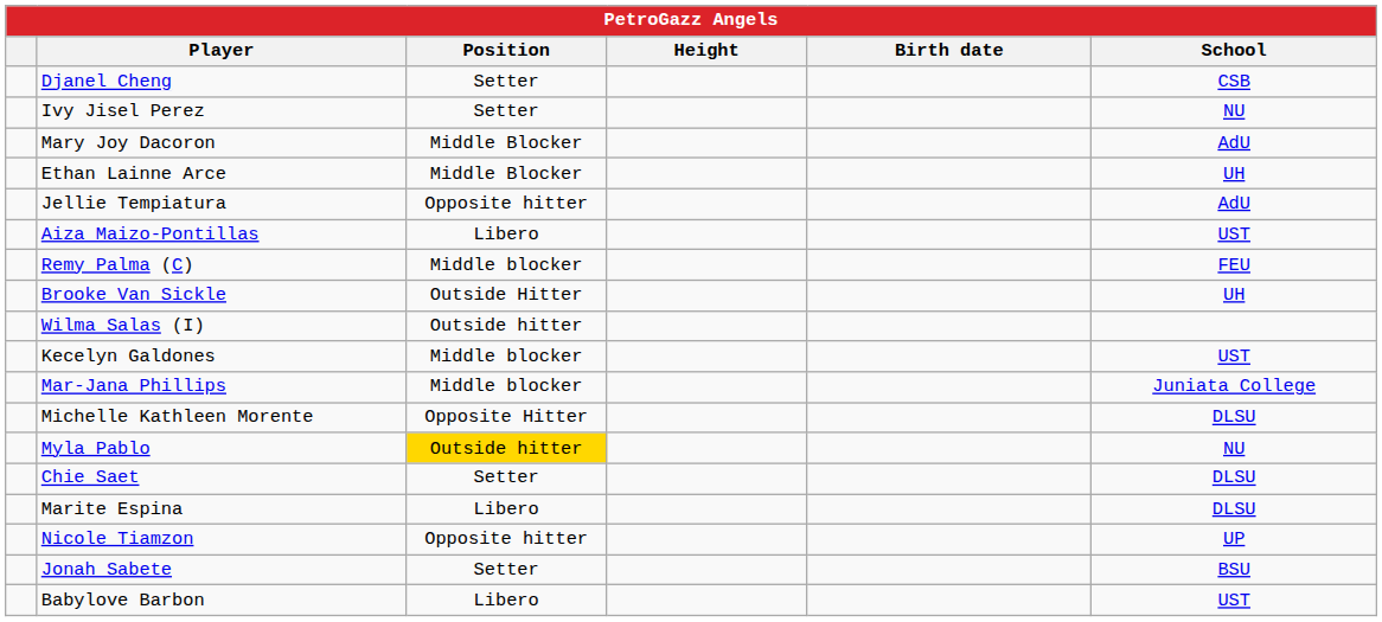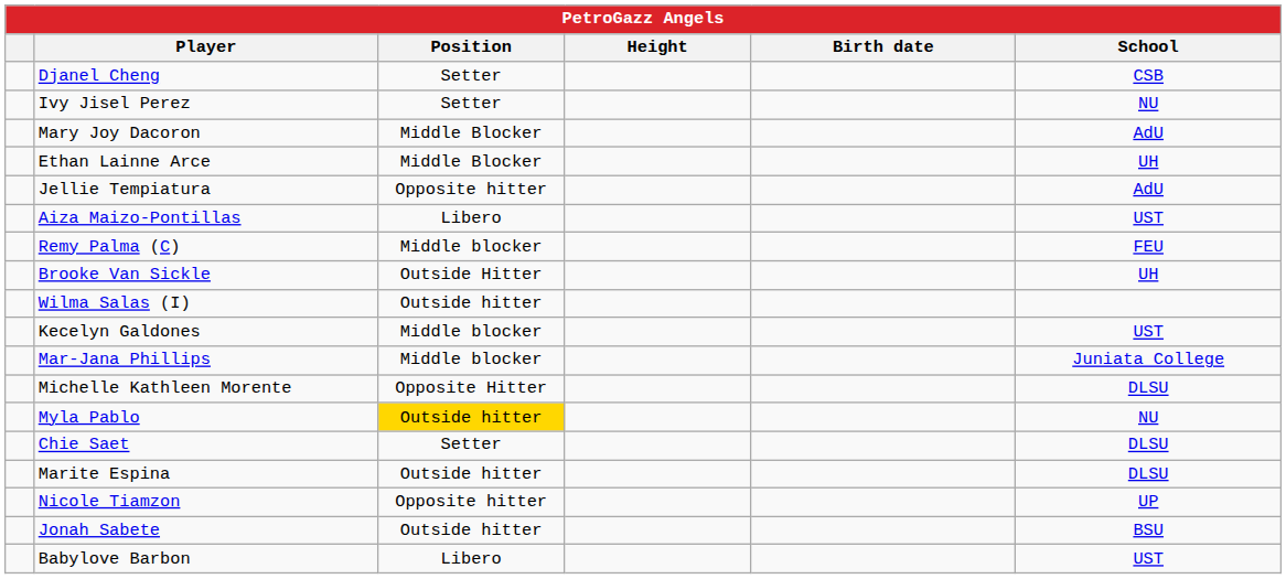 <table class="wikitable sortable" style="text-align:center; width:100%; font-size:90%;">
 <tr>
 <th colspan="8" style= "background:#DC2329; color:white; text-align: center"><strong>PetroGazz Angels</strong></th>
 </tr>
 <tr style="background:#FFFFFF;">
 <th style= "align=center; width:1em;"></th>
 <th style= "align=center;width:17em;">Player</th>
 <th style= "align=center; width:9em;">Position</th>
 <th style= "align=center; width:9em;">Height</th>
 <th style= "align=center; width:13em;">Birth date</th>
 <th style= "align=center; width:13em;">School</th>
 </tr>
 <tr align=center>
 <td></td>
 <td align=left> <a href='#'>Djanel Cheng</a></td>
 <td>Setter</td>
 <td></td>
 <td align=left></td>
 <td><a href='#'>CSB</a></td>
 </tr>
 <tr align=center>
 <td></td>
 <td align=left> Ivy Jisel Perez</td>
 <td>Setter</td>
 <td></td>
 <td align=left></td>
 <td><a href='#'>NU</a></td>
 </tr>
 <tr align=center>
 <td></td>
 <td align=left> Mary Joy Dacoron</td>
 <td>Middle Blocker</td>
 <td></td>
 <td align=left></td>
 <td><a href='#'>AdU</a></td>
 </tr>
 <tr align=center>
 <td></td>
 <td align=left> Ethan Lainne Arce</td>
 <td>Middle Blocker</td>
 <td></td>
 <td align=left></td>
 <td><a href='#'>UH</a></td>
 </tr>
 <tr align=center>
 <td></td>
 <td align=left> Jellie Tempiatura</td>
 <td>Opposite hitter</td>
 <td></td>
 <td align=left></td>
 <td><a href='#'>AdU</a></td>
 </tr>
 <tr align=center>
 <td></td>
 <td align=left> <a href='#'>Aiza Maizo-Pontillas</a></td>
 <td>Libero</td>
 <td></td>
 <td align=left></td>
 <td><a href='#'>UST</a></td>
 </tr>
 <tr align=center>
 <td></td>
 <td align=left> <a href='#'>Remy Palma</a> (<a href='#'>C</a>)</td>
 <td align=center>Middle blocker</td>
 <td></td>
 <td align=left></td>
 <td><a href='#'>FEU</a></td>
 </tr>
 <tr align=center>
 <td></td>
 <td align=left>  <a href='#'>Brooke Van Sickle</a></td>
 <td>Outside Hitter</td>
 <td></td>
 <td align=left></td>
 <td><a href='#'>UH</a></td>
 </tr>
 <tr align=center>
 <td></td>
 <td align=left> <a href='#'>Wilma Salas</a> (I)</td>
 <td>Outside hitter</td>
 <td></td>
 <td align=left></td>
 <td></td>
 </tr>
 <tr align=center>
 <td></td>
 <td align=left> Kecelyn Galdones</td>
 <td>Middle blocker</td>
 <td></td>
 <td align=left></td>
 <td><a href='#'>UST</a></td>
 </tr>
 <tr align=center>
 <td></td>
 <td align=left>  <a href='#'>Mar-Jana Phillips</a></td>
 <td>Middle blocker</td>
 <td align=center></td>
 <td align=left></td>
 <td align=center><a href='#'>Juniata College</a></td>
 </tr>
 <tr align=center>
 <td></td>
 <td align=left> Michelle Kathleen Morente</td>
 <td>Opposite Hitter</td>
 <td></td>
 <td align=left></td>
 <td><a href='#'>DLSU</a></td>
 </tr>
 <tr align=center>
 <td></td>
 <td align=left> <a href='#'>Myla Pablo</a></td>
 <td style="background: gold;">Outside hitter</td>
 <td></td>
 <td align=left></td>
 <td><a href='#'>NU</a></td>
 </tr>
 <tr align=center>
 <td></td>
 <td align=left> <a href='#'>Chie Saet</a></td>
 <td>Setter</td>
 <td></td>
 <td align=left></td>
 <td><a href='#'>DLSU</a></td>
 </tr>
 <tr align=center>
 <td></td>
 <td align=left> Marite Espina</td>
-<td>Libero</td>
+<td>Outside hitter</td>
 <td></td>
 <td align=left></td>
 <td><a href='#'>DLSU</a></td>
 </tr>
 <tr align=center>
 <td></td>
 <td align=left> <a href='#'>Nicole Tiamzon</a></td>
 <td>Opposite hitter</td>
 <td></td>
 <td align=left></td>
 <td><a href='#'>UP</a></td>
 </tr>
 <tr align=center>
 <td></td>
 <td align=left> <a href='#'>Jonah Sabete</a></td>
-<td>Setter</td>
+<td>Outside hitter</td>
 <td></td>
 <td align=left></td>
 <td><a href='#'>BSU</a></td>
 </tr>
 <tr align=center>
 <td></td>
 <td align=left> Babylove Barbon</td>
 <td align=center>Libero</td>
 <td></td>
 <td align=left></td>
 <td><a href='#'>UST</a></td>
 </tr>
 </table>
